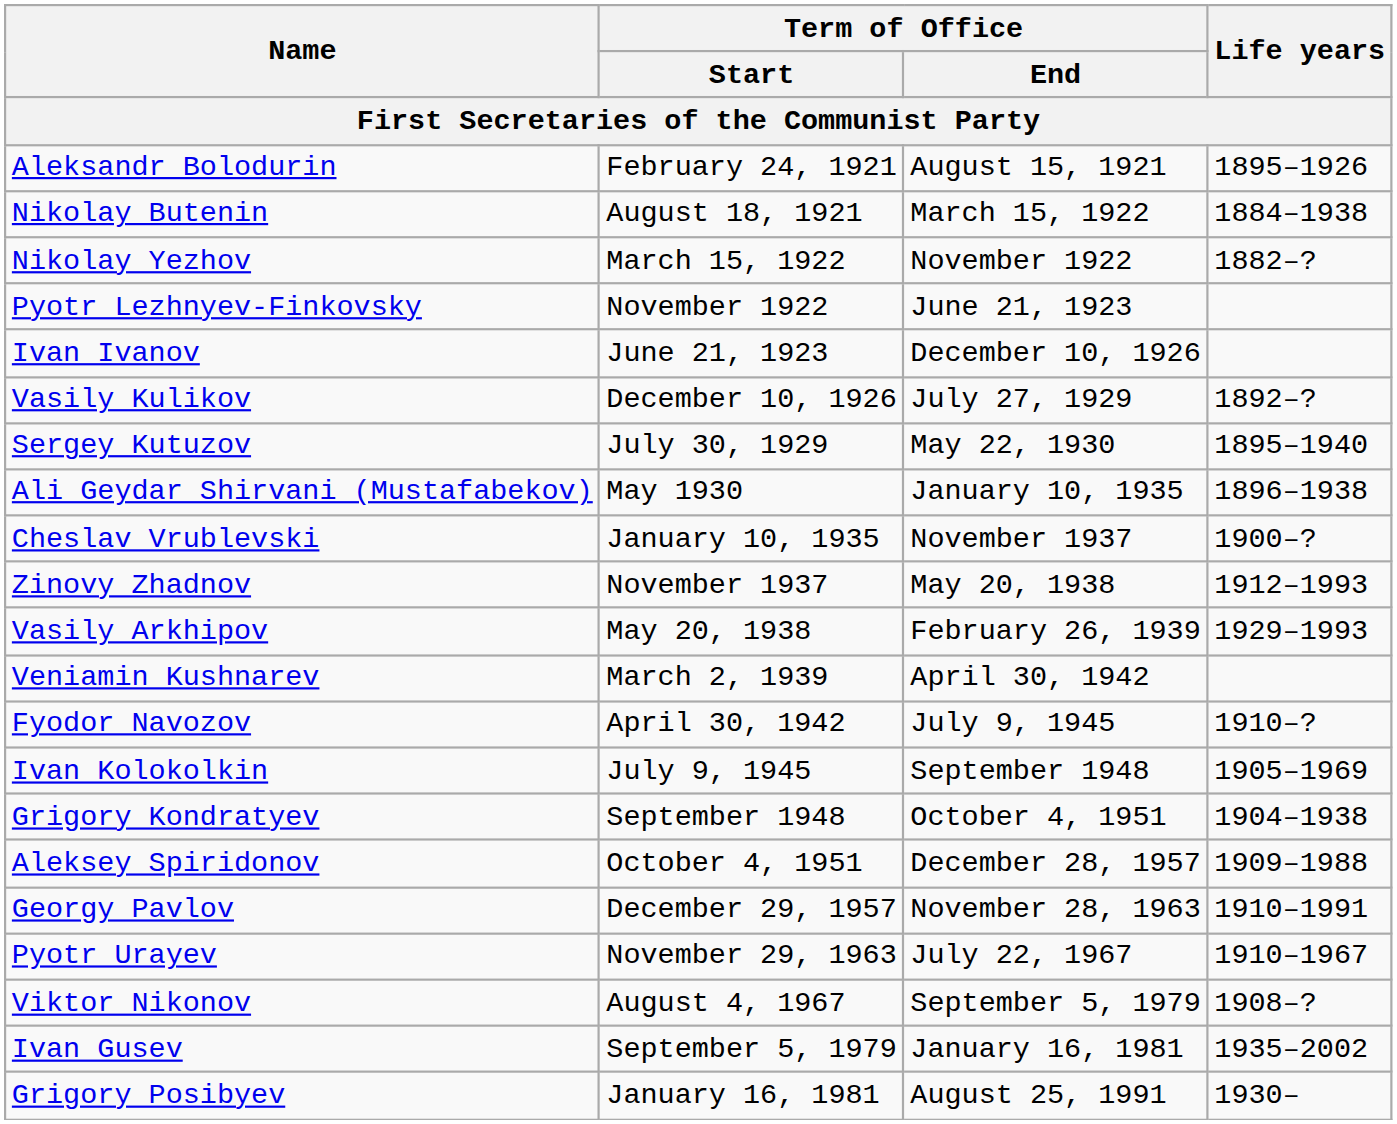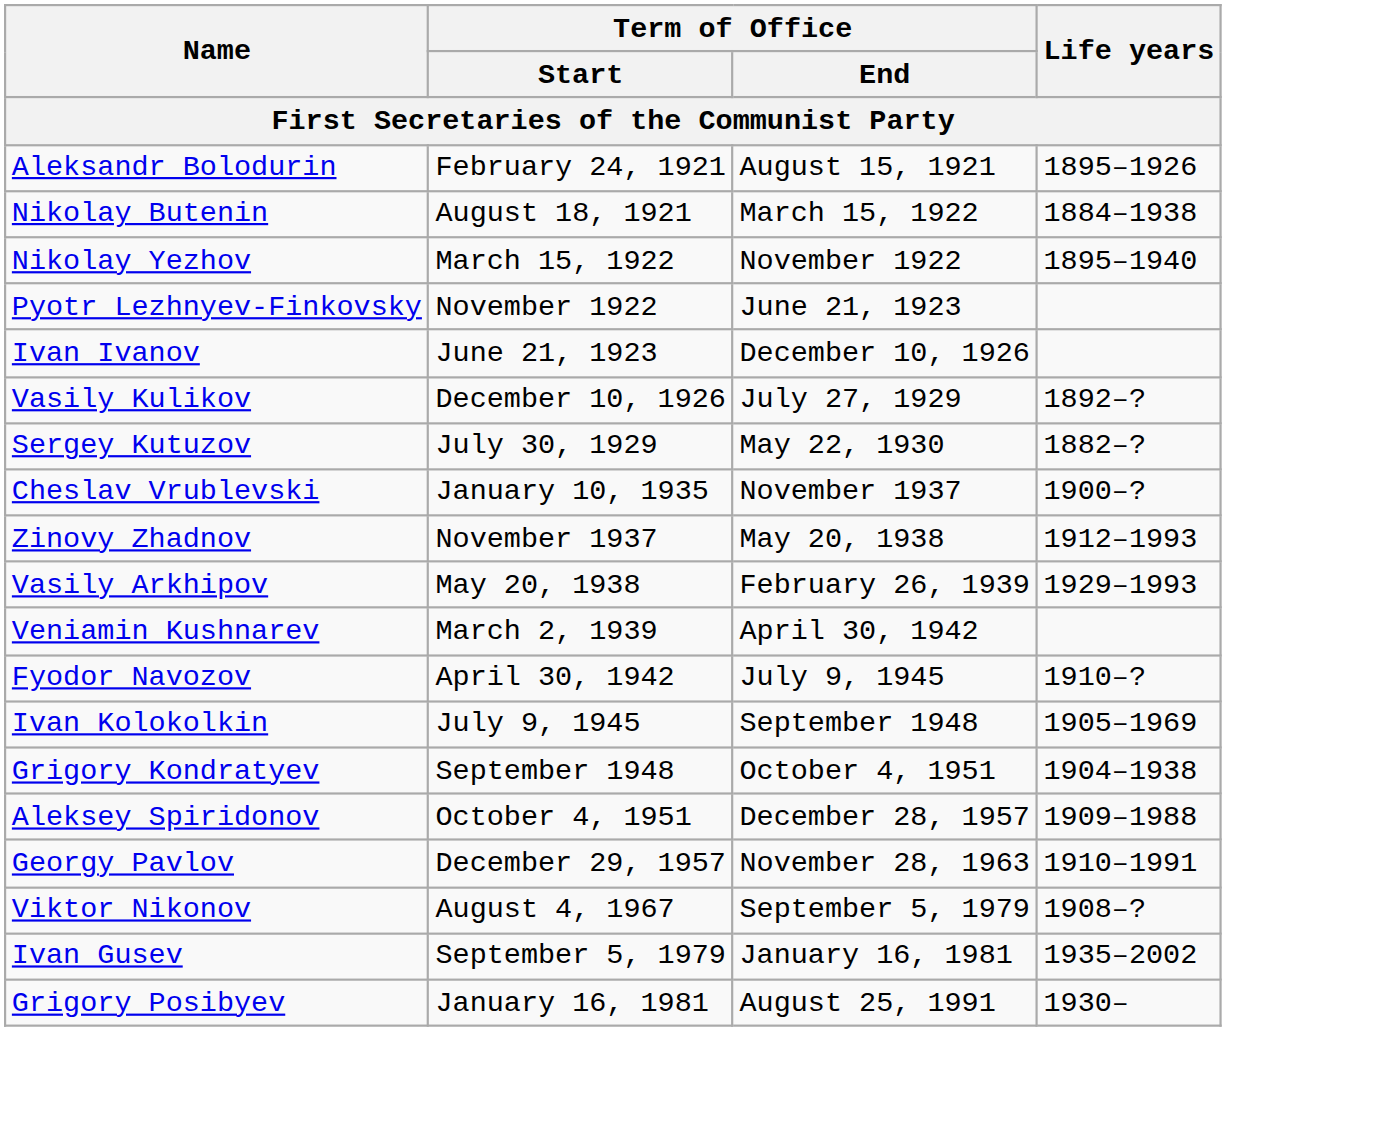 <table class="wikitable">
 <tr>
 <th rowspan="2">Name</th>
 <th colspan="2">Term of Office</th>
 <th rowspan="2">Life years</th>
 </tr>
 <tr>
 <th>Start</th>
 <th>End</th>
 </tr>
 <tr>
 <th colspan="4">First Secretaries of the Communist Party</th>
 </tr>
 <tr>
 <td><a href='#'>Aleksandr Bolodurin</a></td>
 <td>February 24, 1921</td>
 <td>August 15, 1921</td>
 <td>1895–1926</td>
 </tr>
 <tr>
 <td><a href='#'>Nikolay Butenin</a></td>
 <td>August 18, 1921</td>
 <td>March 15, 1922</td>
 <td>1884–1938</td>
 </tr>
 <tr>
 <td><a href='#'>Nikolay Yezhov</a></td>
 <td>March 15, 1922</td>
 <td>November 1922</td>
-<td>1882–?</td>
+<td>1895–1940</td>
 </tr>
 <tr>
 <td><a href='#'>Pyotr Lezhnyev-Finkovsky</a></td>
 <td>November 1922</td>
 <td>June 21, 1923</td>
 <td></td>
 </tr>
 <tr>
 <td><a href='#'>Ivan Ivanov</a></td>
 <td>June 21, 1923</td>
 <td>December 10, 1926</td>
 <td></td>
 </tr>
 <tr>
 <td><a href='#'>Vasily Kulikov</a></td>
 <td>December 10, 1926</td>
 <td>July 27, 1929</td>
 <td>1892–?</td>
 </tr>
 <tr>
 <td><a href='#'>Sergey Kutuzov</a></td>
 <td>July 30, 1929</td>
 <td>May 22, 1930</td>
-<td>1895–1940</td>
-</tr>
-<tr>
-<td><a href='#'>Ali Geydar Shirvani (Mustafabekov)</a></td>
-<td>May 1930</td>
-<td>January 10, 1935</td>
-<td>1896–1938</td>
+<td>1882–?</td>
 </tr>
 <tr>
 <td><a href='#'>Cheslav Vrublevski</a></td>
 <td>January 10, 1935</td>
 <td>November 1937</td>
 <td>1900–?</td>
 </tr>
 <tr>
 <td><a href='#'>Zinovy Zhadnov</a></td>
 <td>November 1937</td>
 <td>May 20, 1938</td>
 <td>1912–1993</td>
 </tr>
 <tr>
 <td><a href='#'>Vasily Arkhipov</a></td>
 <td>May 20, 1938</td>
 <td>February 26, 1939</td>
 <td>1929–1993</td>
 </tr>
 <tr>
 <td><a href='#'>Veniamin Kushnarev</a></td>
 <td>March 2, 1939</td>
 <td>April 30, 1942</td>
 <td></td>
 </tr>
 <tr>
 <td><a href='#'>Fyodor Navozov</a></td>
 <td>April 30, 1942</td>
 <td>July 9, 1945</td>
 <td>1910–?</td>
 </tr>
 <tr>
 <td><a href='#'>Ivan Kolokolkin</a></td>
 <td>July 9, 1945</td>
 <td>September 1948</td>
 <td>1905–1969</td>
 </tr>
 <tr>
 <td><a href='#'>Grigory Kondratyev</a></td>
 <td>September 1948</td>
 <td>October 4, 1951</td>
 <td>1904–1938</td>
 </tr>
 <tr>
 <td><a href='#'>Aleksey Spiridonov</a></td>
 <td>October 4, 1951</td>
 <td>December 28, 1957</td>
 <td>1909–1988</td>
 </tr>
 <tr>
 <td><a href='#'>Georgy Pavlov</a></td>
 <td>December 29, 1957</td>
 <td>November 28, 1963</td>
 <td>1910–1991</td>
 </tr>
 <tr>
-<td><a href='#'>Pyotr Urayev</a></td>
-<td>November 29, 1963</td>
-<td>July 22, 1967</td>
-<td>1910–1967</td>
-</tr>
-<tr>
 <td><a href='#'>Viktor Nikonov</a></td>
 <td>August 4, 1967</td>
 <td>September 5, 1979</td>
 <td>1908–?</td>
 </tr>
 <tr>
 <td><a href='#'>Ivan Gusev</a></td>
 <td>September 5, 1979</td>
 <td>January 16, 1981</td>
 <td>1935–2002</td>
 </tr>
 <tr>
 <td><a href='#'>Grigory Posibyev</a></td>
 <td>January 16, 1981</td>
 <td>August 25, 1991</td>
 <td>1930–</td>
 </tr>
 </table>
